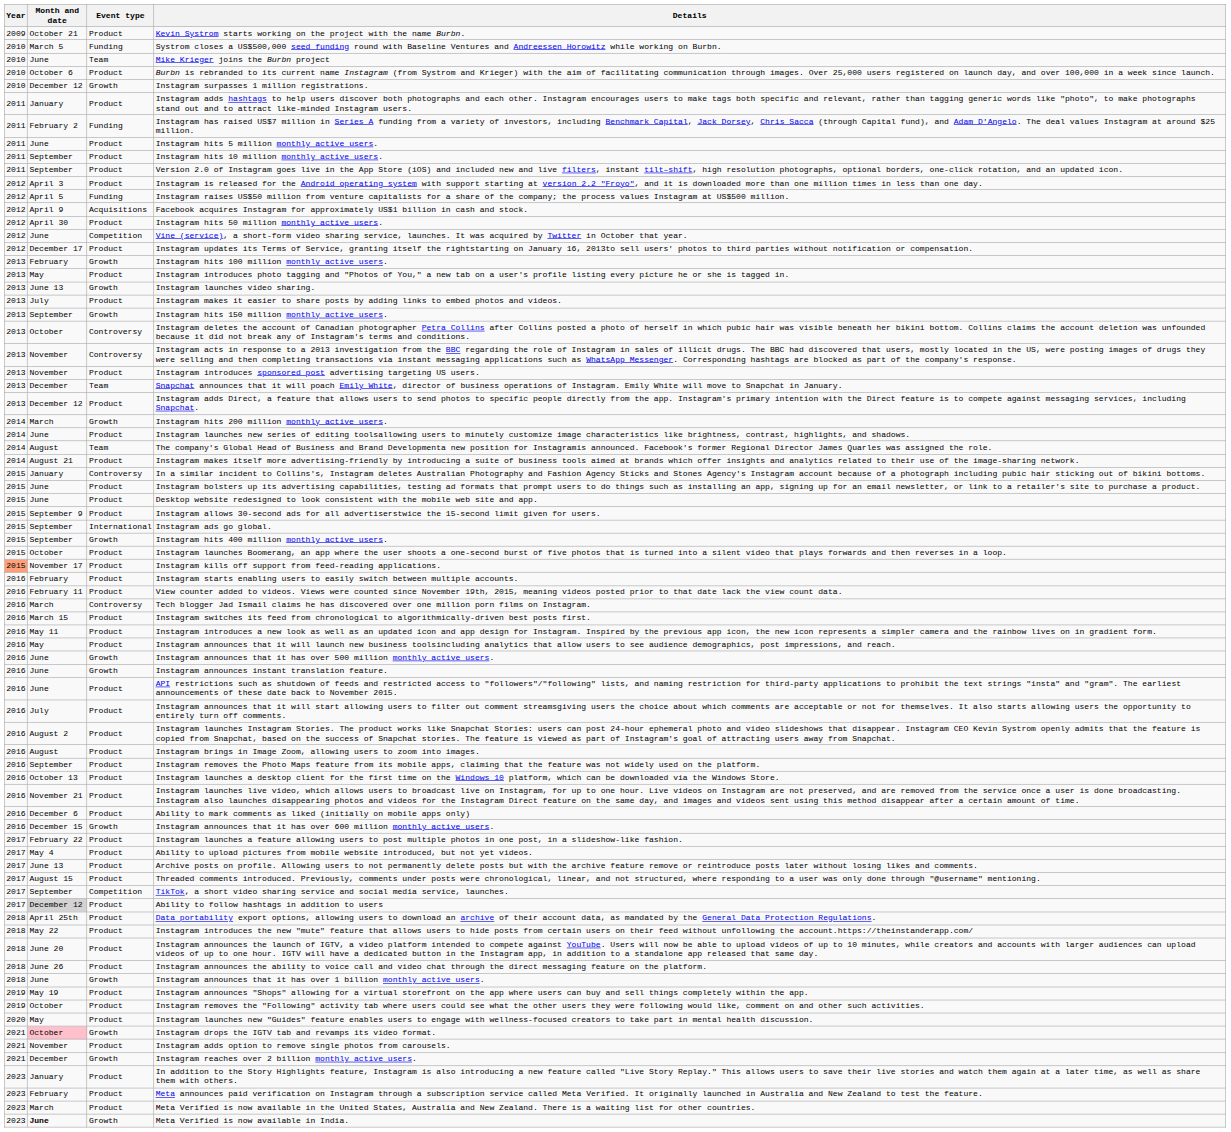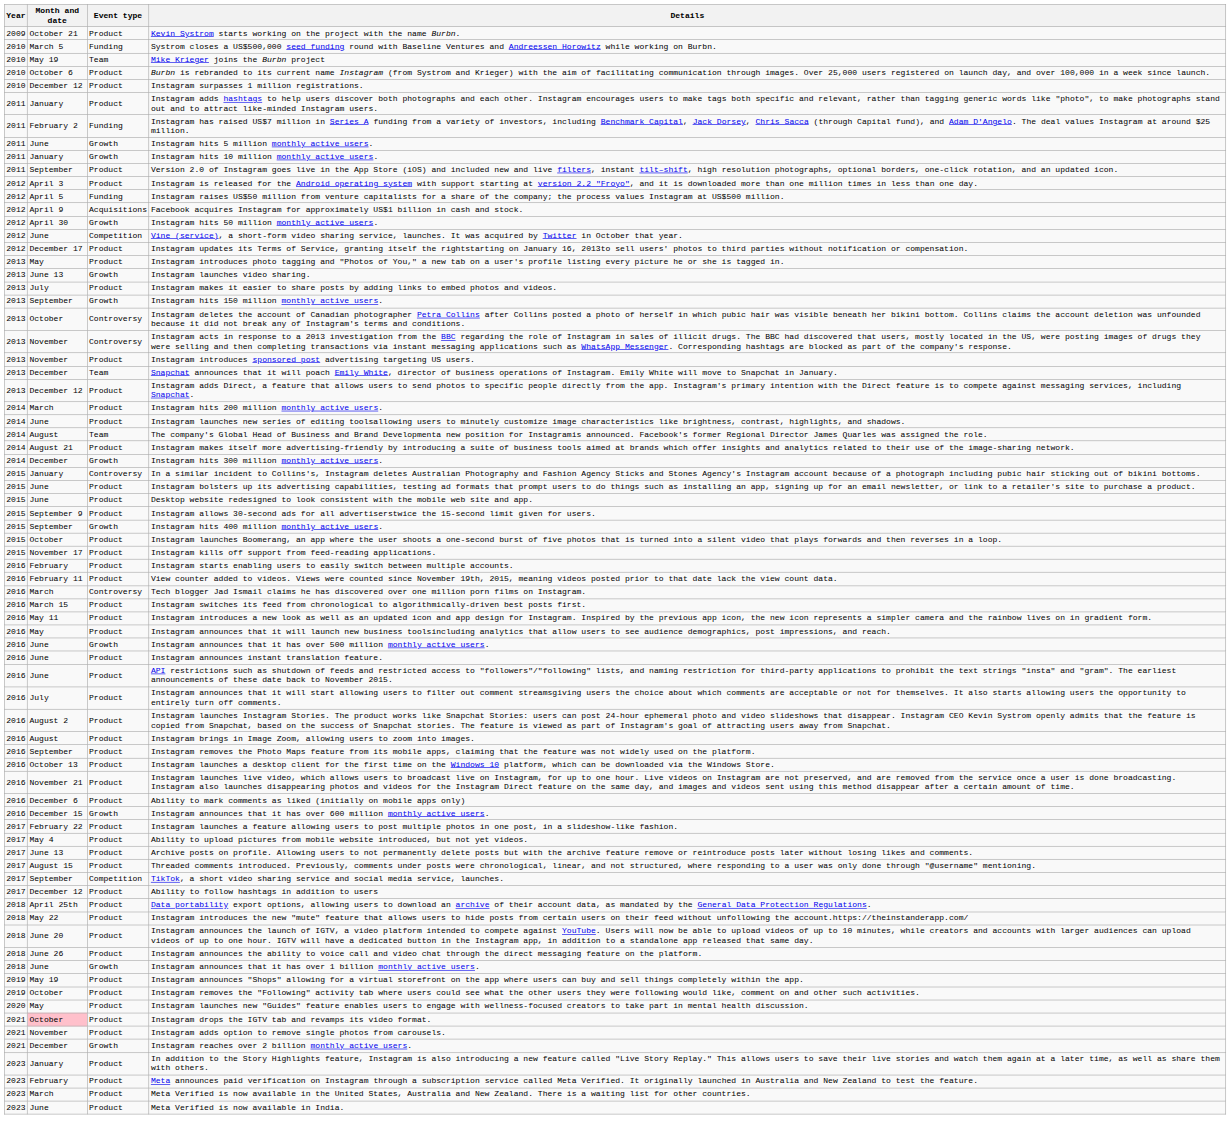 <table class="wikitable sortable" border="1">
 <tr>
 <th>Year</th>
 <th>Month and date</th>
 <th>Event type</th>
 <th>Details</th>
 </tr>
 <tr>
 <td>2009</td>
 <td>October 21</td>
 <td>Product</td>
 <td><a href='#'>Kevin Systrom</a> starts working on the project with the name <em>Burbn</em>.</td>
 </tr>
 <tr>
 <td>2010</td>
 <td>March 5</td>
 <td>Funding</td>
 <td>Systrom closes a US$500,000 <a href='#'>seed funding</a> round with Baseline Ventures and <a href='#'>Andreessen Horowitz</a> while working on Burbn.</td>
 </tr>
 <tr>
 <td>2010</td>
-<td>June</td>
+<td>May 19</td>
 <td>Team</td>
 <td><a href='#'>Mike Krieger</a> joins the <em>Burbn</em> project</td>
 </tr>
 <tr>
 <td>2010</td>
 <td>October 6</td>
 <td>Product</td>
 <td><em>Burbn</em> is rebranded to its current name <em>Instagram</em> (from Systrom and Krieger) with the aim of facilitating communication through images. Over 25,000 users registered on launch day, and over 100,000 in a week since launch.</td>
 </tr>
 <tr>
 <td>2010</td>
 <td>December 12</td>
-<td>Growth</td>
+<td>Product</td>
 <td>Instagram surpasses 1 million registrations.</td>
 </tr>
 <tr>
 <td>2011</td>
 <td>January</td>
 <td>Product</td>
 <td>Instagram adds <a href='#'>hashtags</a> to help users discover both photographs and each other. Instagram encourages users to make tags both specific and relevant, rather than tagging generic words like "photo", to make photographs stand out and to attract like-minded Instagram users.</td>
 </tr>
 <tr>
 <td>2011</td>
 <td>February 2</td>
 <td>Funding</td>
 <td>Instagram has raised US$7 million in <a href='#'>Series A</a> funding from a variety of investors, including <a href='#'>Benchmark Capital</a>, <a href='#'>Jack Dorsey</a>, <a href='#'>Chris Sacca</a> (through Capital fund), and <a href='#'>Adam D'Angelo</a>. The deal values Instagram at around $25 million.</td>
 </tr>
 <tr>
 <td>2011</td>
 <td>June</td>
-<td>Product</td>
+<td>Growth</td>
 <td>Instagram hits 5 million <a href='#'>monthly active users</a>.</td>
 </tr>
 <tr>
 <td>2011</td>
-<td>September</td>
-<td>Product</td>
+<td>January</td>
+<td>Growth</td>
 <td>Instagram hits 10 million <a href='#'>monthly active users</a>.</td>
 </tr>
 <tr>
 <td>2011</td>
 <td>September</td>
 <td>Product</td>
 <td>Version 2.0 of Instagram goes live in the App Store (iOS) and included new and live <a href='#'>filters</a>, instant <a href='#'>tilt–shift</a>, high resolution photographs, optional borders, one-click rotation, and an updated icon.</td>
 </tr>
 <tr>
 <td>2012</td>
 <td>April 3</td>
 <td>Product</td>
 <td>Instagram is released for the <a href='#'>Android operating system</a> with support starting at <a href='#'>version 2.2 "Froyo"</a>, and it is downloaded more than one million times in less than one day.</td>
 </tr>
 <tr>
 <td>2012</td>
 <td>April 5</td>
 <td>Funding</td>
 <td>Instagram raises US$50 million from venture capitalists for a share of the company; the process values Instagram at US$500 million.</td>
 </tr>
 <tr>
 <td>2012</td>
 <td>April 9</td>
 <td>Acquisitions</td>
 <td>Facebook acquires Instagram for approximately US$1 billion in cash and stock.</td>
 </tr>
 <tr>
 <td>2012</td>
 <td>April 30</td>
-<td>Product</td>
+<td>Growth</td>
 <td>Instagram hits 50 million <a href='#'>monthly active users</a>.</td>
 </tr>
 <tr>
 <td>2012</td>
 <td>June</td>
 <td>Competition</td>
 <td><a href='#'>Vine (service)</a>, a short-form video sharing service, launches. It was acquired by <a href='#'>Twitter</a> in October that year.</td>
 </tr>
 <tr>
 <td>2012</td>
 <td>December 17</td>
 <td>Product</td>
 <td>Instagram updates its Terms of Service, granting itself the rightstarting on January 16, 2013to sell users' photos to third parties without notification or compensation.</td>
-</tr>
-<tr>
-<td>2013</td>
-<td>February</td>
-<td>Growth</td>
-<td>Instagram hits 100 million <a href='#'>monthly active users</a>.</td>
 </tr>
 <tr>
 <td>2013</td>
 <td>May</td>
 <td>Product</td>
 <td>Instagram introduces photo tagging and "Photos of You," a new tab on a user's profile listing every picture he or she is tagged in.</td>
 </tr>
 <tr>
 <td>2013</td>
 <td>June 13</td>
 <td>Growth</td>
 <td>Instagram launches video sharing.</td>
 </tr>
 <tr>
 <td>2013</td>
 <td>July</td>
 <td>Product</td>
 <td>Instagram makes it easier to share posts by adding links to embed photos and videos.</td>
 </tr>
 <tr>
 <td>2013</td>
 <td>September</td>
 <td>Growth</td>
 <td>Instagram hits 150 million <a href='#'>monthly active users</a>.</td>
 </tr>
 <tr>
 <td>2013</td>
 <td>October</td>
 <td>Controversy</td>
 <td>Instagram deletes the account of Canadian photographer <a href='#'>Petra Collins</a> after Collins posted a photo of herself in which pubic hair was visible beneath her bikini bottom. Collins claims the account deletion was unfounded because it did not break any of Instagram's terms and conditions.</td>
 </tr>
 <tr>
 <td>2013</td>
 <td>November</td>
 <td>Controversy</td>
 <td>Instagram acts in response to a 2013 investigation from the <a href='#'>BBC</a> regarding the role of Instagram in sales of illicit drugs. The BBC had discovered that users, mostly located in the US, were posting images of drugs they were selling and then completing transactions via instant messaging applications such as <a href='#'>WhatsApp Messenger</a>. Corresponding hashtags are blocked as part of the company's response.</td>
 </tr>
 <tr>
 <td>2013</td>
 <td>November</td>
 <td>Product</td>
 <td>Instagram introduces <a href='#'>sponsored post</a> advertising targeting US users.</td>
 </tr>
 <tr>
 <td>2013</td>
 <td>December</td>
 <td>Team</td>
 <td><a href='#'>Snapchat</a> announces that it will poach <a href='#'>Emily White</a>, director of business operations of Instagram. Emily White will move to Snapchat in January.</td>
 </tr>
 <tr>
 <td>2013</td>
 <td>December 12</td>
 <td>Product</td>
 <td>Instagram adds Direct, a feature that allows users to send photos to specific people directly from the app. Instagram's primary intention with the Direct feature is to compete against messaging services, including <a href='#'>Snapchat</a>.</td>
 </tr>
 <tr>
 <td>2014</td>
 <td>March</td>
-<td>Growth</td>
+<td>Product</td>
 <td>Instagram hits 200 million <a href='#'>monthly active users</a>.</td>
 </tr>
 <tr>
 <td>2014</td>
 <td>June</td>
 <td>Product</td>
 <td>Instagram launches new series of editing toolsallowing users to minutely customize image characteristics like brightness, contrast, highlights, and shadows.</td>
 </tr>
 <tr>
 <td>2014</td>
 <td>August</td>
 <td>Team</td>
 <td>The company's Global Head of Business and Brand Developmenta new position for Instagramis announced. Facebook's former Regional Director James Quarles was assigned the role.</td>
 </tr>
 <tr>
 <td>2014</td>
 <td>August 21</td>
 <td>Product</td>
 <td>Instagram makes itself more advertising-friendly by introducing a suite of business tools aimed at brands which offer insights and analytics related to their use of the image-sharing network.</td>
+</tr>
+<tr>
+<td>2014</td>
+<td>December</td>
+<td>Growth</td>
+<td>Instagram hits 300 million <a href='#'>monthly active users</a>.</td>
 </tr>
 <tr>
 <td>2015</td>
 <td>January</td>
 <td>Controversy</td>
 <td>In a similar incident to Collins's, Instagram deletes Australian Photography and Fashion Agency Sticks and Stones Agency's Instagram account because of a photograph including pubic hair sticking out of bikini bottoms.</td>
 </tr>
 <tr>
 <td>2015</td>
 <td>June</td>
 <td>Product</td>
 <td>Instagram bolsters up its advertising capabilities, testing ad formats that prompt users to do things such as installing an app, signing up for an email newsletter, or link to a retailer's site to purchase a product.</td>
 </tr>
 <tr>
 <td>2015</td>
 <td>June</td>
 <td>Product</td>
 <td>Desktop website redesigned to look consistent with the mobile web site and app.</td>
 </tr>
 <tr>
 <td>2015</td>
 <td>September 9</td>
 <td>Product</td>
 <td>Instagram allows 30-second ads for all advertiserstwice the 15-second limit given for users.</td>
 </tr>
 <tr>
 <td>2015</td>
 <td>September</td>
-<td>International</td>
-<td>Instagram ads go global.</td>
-</tr>
-<tr>
-<td>2015</td>
-<td>September</td>
 <td>Growth</td>
 <td>Instagram hits 400 million <a href='#'>monthly active users</a>.</td>
 </tr>
 <tr>
 <td>2015</td>
 <td>October</td>
 <td>Product</td>
 <td>Instagram launches Boomerang, an app where the user shoots a one-second burst of five photos that is turned into a silent video that plays forwards and then reverses in a loop.</td>
 </tr>
 <tr>
-<td style="background: lightsalmon;">2015</td>
+<td>2015</td>
 <td>November 17</td>
 <td>Product</td>
 <td>Instagram kills off support from feed-reading applications.</td>
 </tr>
 <tr>
 <td>2016</td>
 <td>February</td>
 <td>Product</td>
 <td>Instagram starts enabling users to easily switch between multiple accounts.</td>
 </tr>
 <tr>
 <td>2016</td>
 <td>February 11</td>
 <td>Product</td>
 <td>View counter added to videos. Views were counted since November 19th, 2015, meaning videos posted prior to that date lack the view count data.</td>
 </tr>
 <tr>
 <td>2016</td>
 <td>March</td>
 <td>Controversy</td>
 <td>Tech blogger Jad Ismail claims he has discovered over one million porn films on Instagram.</td>
 </tr>
 <tr>
 <td>2016</td>
 <td>March 15</td>
 <td>Product</td>
 <td>Instagram switches its feed from chronological to algorithmically-driven best posts first.</td>
 </tr>
 <tr>
 <td>2016</td>
 <td>May 11</td>
 <td>Product</td>
 <td>Instagram introduces a new look as well as an updated icon and app design for Instagram. Inspired by the previous app icon, the new icon represents a simpler camera and the rainbow lives on in gradient form.</td>
 </tr>
 <tr>
 <td>2016</td>
 <td>May</td>
 <td>Product</td>
 <td>Instagram announces that it will launch new business toolsincluding analytics that allow users to see audience demographics, post impressions, and reach.</td>
 </tr>
 <tr>
 <td>2016</td>
 <td>June</td>
 <td>Growth</td>
 <td>Instagram announces that it has over 500 million <a href='#'>monthly active users</a>.</td>
 </tr>
 <tr>
 <td>2016</td>
 <td>June</td>
-<td>Growth</td>
+<td>Product</td>
 <td>Instagram announces instant translation feature.</td>
 </tr>
 <tr>
 <td>2016</td>
 <td>June</td>
 <td>Product</td>
 <td><a href='#'>API</a> restrictions such as shutdown of feeds and restricted access to "followers"/"following" lists, and naming restriction for third-party applications to prohibit the text strings "insta" and "gram". The earliest announcements of these date back to November 2015.</td>
 </tr>
 <tr>
 <td>2016</td>
 <td>July</td>
 <td>Product</td>
 <td>Instagram announces that it will start allowing users to filter out comment streamsgiving users the choice about which comments are acceptable or not for themselves. It also starts allowing users the opportunity to entirely turn off comments.</td>
 </tr>
 <tr>
 <td>2016</td>
 <td>August 2</td>
 <td>Product</td>
 <td>Instagram launches Instagram Stories. The product works like Snapchat Stories: users can post 24-hour ephemeral photo and video slideshows that disappear. Instagram CEO Kevin Systrom openly admits that the feature is copied from Snapchat, based on the success of Snapchat stories. The feature is viewed as part of Instagram's goal of attracting users away from Snapchat.</td>
 </tr>
 <tr>
 <td>2016</td>
 <td>August</td>
 <td>Product</td>
 <td>Instagram brings in Image Zoom, allowing users to zoom into images.</td>
 </tr>
 <tr>
 <td>2016</td>
 <td>September</td>
 <td>Product</td>
 <td>Instagram removes the Photo Maps feature from its mobile apps, claiming that the feature was not widely used on the platform.</td>
 </tr>
 <tr>
 <td>2016</td>
 <td>October 13</td>
 <td>Product</td>
 <td>Instagram launches a desktop client for the first time on the <a href='#'>Windows 10</a> platform, which can be downloaded via the Windows Store.</td>
 </tr>
 <tr>
 <td>2016</td>
 <td>November 21</td>
 <td>Product</td>
 <td>Instagram launches live video, which allows users to broadcast live on Instagram, for up to one hour. Live videos on Instagram are not preserved, and are removed from the service once a user is done broadcasting. Instagram also launches disappearing photos and videos for the Instagram Direct feature on the same day, and images and videos sent using this method disappear after a certain amount of time.</td>
 </tr>
 <tr>
 <td>2016</td>
 <td>December 6</td>
 <td>Product</td>
 <td>Ability to mark comments as liked (initially on mobile apps only)</td>
 </tr>
 <tr>
 <td>2016</td>
 <td>December 15</td>
 <td>Growth</td>
 <td>Instagram announces that it has over 600 million <a href='#'>monthly active users</a>.</td>
 </tr>
 <tr>
 <td>2017</td>
 <td>February 22</td>
 <td>Product</td>
 <td>Instagram launches a feature allowing users to post multiple photos in one post, in a slideshow-like fashion.</td>
 </tr>
 <tr>
 <td>2017</td>
 <td>May 4</td>
 <td>Product</td>
 <td>Ability to upload pictures from mobile website introduced, but not yet videos.</td>
 </tr>
 <tr>
 <td>2017</td>
 <td>June 13</td>
 <td>Product</td>
 <td>Archive posts on profile. Allowing users to not permanently delete posts but with the archive feature remove or reintroduce posts later without losing likes and comments. </td>
 </tr>
 <tr>
 <td>2017</td>
 <td>August 15</td>
 <td>Product</td>
 <td>Threaded comments introduced. Previously, comments under posts were chronological, linear, and not structured, where responding to a user was only done through "@username" mentioning.</td>
 </tr>
 <tr>
 <td>2017</td>
 <td>September</td>
 <td>Competition</td>
 <td><a href='#'>TikTok</a>, a short video sharing service and social media service, launches.</td>
 </tr>
 <tr>
 <td>2017</td>
-<td style="background: lightgrey;">December 12</td>
+<td>December 12</td>
 <td>Product</td>
 <td>Ability to follow hashtags in addition to users</td>
 </tr>
 <tr>
 <td>2018</td>
 <td>April 25th</td>
 <td>Product</td>
 <td><a href='#'>Data portability</a> export options, allowing users to download an <a href='#'>archive</a> of their account data, as mandated by the <a href='#'>General Data Protection Regulations</a>.</td>
 </tr>
 <tr>
 <td>2018</td>
 <td>May 22</td>
 <td>Product</td>
 <td>Instagram introduces the new "mute" feature that allows users to hide posts from certain users on their feed without unfollowing the account.https://theinstanderapp.com/</td>
 </tr>
 <tr>
 <td>2018</td>
 <td>June 20</td>
 <td>Product</td>
 <td>Instagram announces the launch of IGTV, a video platform intended to compete against <a href='#'>YouTube</a>. Users will now be able to upload videos of up to 10 minutes, while creators and accounts with larger audiences can upload videos of up to one hour. IGTV will have a dedicated button in the Instagram app, in addition to a standalone app released that same day.</td>
 </tr>
 <tr>
 <td>2018</td>
 <td>June 26</td>
 <td>Product</td>
 <td>Instagram announces the ability to voice call and video chat through the direct messaging feature on the platform.</td>
 </tr>
 <tr>
 <td>2018</td>
 <td>June</td>
 <td>Growth</td>
 <td>Instagram announces that it has over 1 billion <a href='#'>monthly active users</a>.</td>
 </tr>
 <tr>
 <td>2019</td>
 <td>May 19</td>
 <td>Product</td>
 <td>Instagram announces "Shops" allowing for a virtual storefront on the app where users can buy and sell things completely within the app.</td>
 </tr>
 <tr>
 <td>2019</td>
 <td>October</td>
 <td>Product</td>
 <td>Instagram removes the "Following" activity tab where users could see what the other users they were following would like, comment on and other such activities.</td>
 </tr>
 <tr>
 <td>2020</td>
 <td>May</td>
 <td>Product</td>
 <td>Instagram launches new "Guides" feature enables users to engage with wellness-focused creators to take part in mental health discussion.</td>
 </tr>
 <tr>
 <td>2021</td>
 <td style="background: pink;">October</td>
-<td>Growth</td>
+<td>Product</td>
 <td>Instagram drops the IGTV tab and revamps its video format.</td>
 </tr>
 <tr>
 <td>2021</td>
 <td>November</td>
 <td>Product</td>
 <td>Instagram adds option to remove single photos from carousels.</td>
 </tr>
 <tr>
 <td>2021</td>
 <td>December</td>
 <td>Growth</td>
 <td>Instagram reaches over 2 billion <a href='#'>monthly active users</a>.</td>
 </tr>
 <tr>
 <td>2023</td>
 <td>January</td>
 <td>Product</td>
 <td>In addition to the Story Highlights feature, Instagram is also introducing a new feature called "Live Story Replay." This allows users to save their live stories and watch them again at a later time, as well as share them with others.</td>
 </tr>
 <tr>
 <td>2023</td>
 <td>February</td>
 <td>Product</td>
 <td><a href='#'>Meta</a> announces paid verification on Instagram through a subscription service called Meta Verified. It originally launched in Australia and New Zealand to test the feature.</td>
 </tr>
 <tr>
 <td>2023</td>
 <td>March</td>
 <td>Product</td>
 <td>Meta Verified is now available in the United States, Australia and New Zealand. There is a waiting list for other countries.</td>
 </tr>
 <tr>
 <td>2023</td>
-<td><strong>June</strong></td>
-<td>Growth</td>
+<td>June</td>
+<td>Product</td>
 <td>Meta Verified is now available in India.</td>
 </tr>
 </table>
